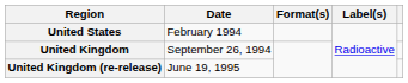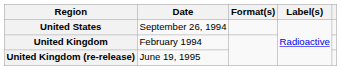 <table class="wikitable plainrowheaders">
 <tr>
 <th scope="col">Region</th>
 <th scope="col">Date</th>
 <th scope="col">Format(s)</th>
 <th scope="col">Label(s)</th>
 <th scope="col"></th>
 </tr>
 <tr>
 <th scope="row">United States</th>
-<td>February 1994</td>
+<td>September 26, 1994</td>
 <td></td>
 <td rowspan="3"><a href='#'>Radioactive</a></td>
 <td></td>
 </tr>
 <tr>
 <th scope="row">United Kingdom</th>
-<td>September 26, 1994</td>
+<td>February 1994</td>
 <td rowspan="2"></td>
 <td></td>
 </tr>
 <tr>
 <th scope="row">United Kingdom (re-release)</th>
 <td>June 19, 1995</td>
 <td></td>
 </tr>
 </table>
